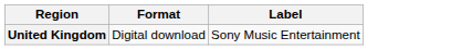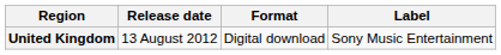 <table class="wikitable plainrowheaders">
 <tr>
 <th>Region</th>
+<th>Release date</th>
 <th>Format</th>
 <th>Label</th>
 </tr>
 <tr>
 <th scope="row">United Kingdom</th>
+<td>13 August 2012</td>
 <td>Digital download</td>
 <td>Sony Music Entertainment</td>
 </tr>
 </table>
